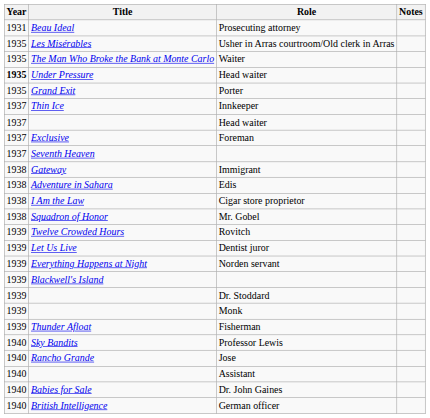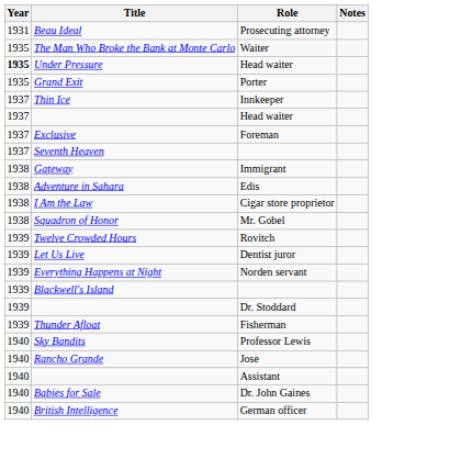 <table class="wikitable sortable">
 <tr>
 <th>Year</th>
 <th>Title</th>
 <th>Role</th>
 <th>Notes</th>
 </tr>
 <tr>
 <td>1931</td>
 <td><em><a href='#'>Beau Ideal</a></em></td>
 <td>Prosecuting attorney</td>
-<td></td>
-</tr>
-<tr>
-<td>1935</td>
-<td><em><a href='#'>Les Misérables</a></em></td>
-<td>Usher in Arras courtroom/Old clerk in Arras</td>
 <td></td>
 </tr>
 <tr>
 <td>1935</td>
 <td><em><a href='#'>The Man Who Broke the Bank at Monte Carlo</a></em></td>
 <td>Waiter</td>
 <td></td>
 </tr>
 <tr>
 <td><strong>1935</strong></td>
 <td><em><a href='#'>Under Pressure</a></em></td>
 <td>Head waiter</td>
 <td></td>
 </tr>
 <tr>
 <td>1935</td>
 <td><em><a href='#'>Grand Exit</a></em></td>
 <td>Porter</td>
 <td></td>
 </tr>
 <tr>
 <td>1937</td>
 <td><em><a href='#'>Thin Ice</a></em></td>
 <td>Innkeeper</td>
 <td></td>
 </tr>
 <tr>
 <td>1937</td>
 <td><em></em></td>
 <td>Head waiter</td>
 <td></td>
 </tr>
 <tr>
 <td>1937</td>
 <td><em><a href='#'>Exclusive</a></em></td>
 <td>Foreman</td>
 <td></td>
 </tr>
 <tr>
 <td>1937</td>
 <td><em><a href='#'>Seventh Heaven</a></em></td>
 <td></td>
 <td></td>
 </tr>
 <tr>
 <td>1938</td>
 <td><em><a href='#'>Gateway</a></em></td>
 <td>Immigrant</td>
 <td></td>
 </tr>
 <tr>
 <td>1938</td>
 <td><em><a href='#'>Adventure in Sahara</a></em></td>
 <td>Edis</td>
 <td></td>
 </tr>
 <tr>
 <td>1938</td>
 <td><em><a href='#'>I Am the Law</a></em></td>
 <td>Cigar store proprietor</td>
 <td></td>
 </tr>
 <tr>
 <td>1938</td>
 <td><em><a href='#'>Squadron of Honor</a></em></td>
 <td>Mr. Gobel</td>
 <td></td>
 </tr>
 <tr>
 <td>1939</td>
 <td><em><a href='#'>Twelve Crowded Hours</a></em></td>
 <td>Rovitch</td>
 <td></td>
 </tr>
 <tr>
 <td>1939</td>
 <td><em><a href='#'>Let Us Live</a></em></td>
 <td>Dentist juror</td>
 <td></td>
 </tr>
 <tr>
 <td>1939</td>
 <td><em><a href='#'>Everything Happens at Night</a></em></td>
 <td>Norden servant</td>
 <td></td>
 </tr>
 <tr>
 <td>1939</td>
 <td><em><a href='#'>Blackwell's Island</a></em></td>
 <td></td>
 <td></td>
 </tr>
 <tr>
 <td>1939</td>
 <td><em></em></td>
 <td>Dr. Stoddard</td>
 <td></td>
 </tr>
 <tr>
 <td>1939</td>
-<td><em></em></td>
-<td>Monk</td>
-<td></td>
-</tr>
-<tr>
-<td>1939</td>
 <td><em><a href='#'>Thunder Afloat</a></em></td>
 <td>Fisherman</td>
 <td></td>
 </tr>
 <tr>
 <td>1940</td>
 <td><em><a href='#'>Sky Bandits</a></em></td>
 <td>Professor Lewis</td>
 <td></td>
 </tr>
 <tr>
 <td>1940</td>
 <td><em><a href='#'>Rancho Grande</a></em></td>
 <td>Jose</td>
 <td></td>
 </tr>
 <tr>
 <td>1940</td>
 <td><em></em></td>
 <td>Assistant</td>
 <td></td>
 </tr>
 <tr>
 <td>1940</td>
 <td><em><a href='#'>Babies for Sale</a></em></td>
 <td>Dr. John Gaines</td>
 <td></td>
 </tr>
 <tr>
 <td>1940</td>
 <td><em><a href='#'>British Intelligence</a></em></td>
 <td>German officer</td>
 <td></td>
 </tr>
 </table>
